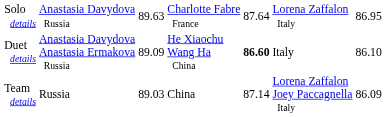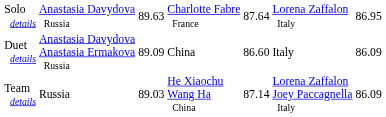 <table>
 <tr>
 <td>Solo<br>   <small><em><a href='#'>details</a></em></small></td>
 <td><a href='#'>Anastasia Davydova</a> <small><br>   Russia </small></td>
 <td>89.63</td>
 <td><a href='#'>Charlotte Fabre</a> <small><br>   France </small></td>
 <td>87.64</td>
 <td><a href='#'>Lorena Zaffalon</a> <small><br>   Italy </small></td>
 <td>86.95</td>
 </tr>
 <tr>
 <td>Duet<br>   <small><em><a href='#'>details</a></em></small></td>
 <td><a href='#'>Anastasia Davydova</a> <br> <a href='#'>Anastasia Ermakova</a> <small><br>   Russia </small></td>
 <td>89.09</td>
-<td><a href='#'>He Xiaochu</a> <br> <a href='#'>Wang Ha</a> <small><br>   China </small></td>
-<td><strong>86.60</strong></td>
+<td> China</td>
+<td>86.60</td>
 <td> Italy</td>
-<td>86.10</td>
+<td>86.09</td>
 </tr>
 <tr>
 <td>Team<br>   <small><em><a href='#'>details</a></em></small></td>
 <td> Russia</td>
 <td>89.03</td>
-<td> China</td>
+<td><a href='#'>He Xiaochu</a> <br> <a href='#'>Wang Ha</a> <small><br>   China </small></td>
 <td>87.14</td>
 <td><a href='#'>Lorena Zaffalon</a> <br> <a href='#'>Joey Paccagnella</a> <small><br>   Italy </small></td>
 <td>86.09</td>
 </tr>
 <tr>
 </tr>
 </table>
